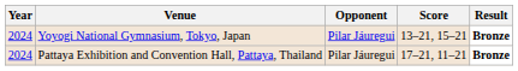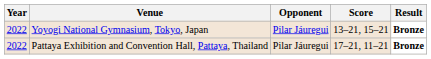 <table class="sortable wikitable" style="font-size: 90%;">
 <tr>
 <th>Year</th>
 <th>Venue</th>
 <th>Opponent</th>
 <th>Score</th>
 <th>Result</th>
 </tr>
 <tr style="background:#F3E6D7">
-<td align="center"><a href='#'>2024</a></td>
+<td align="center"><a href='#'>2022</a></td>
 <td align="left"><a href='#'>Yoyogi National Gymnasium</a>, <a href='#'>Tokyo</a>, Japan</td>
 <td align="left"> <a href='#'>Pilar Jáuregui</a></td>
 <td align="left">13–21, 15–21</td>
 <td style="text-align:left; background:white"> <strong>Bronze</strong></td>
 </tr>
 <tr style="background:#F3E6D7">
-<td align="center"><a href='#'>2024</a></td>
+<td align="center"><a href='#'>2022</a></td>
 <td align="left">Pattaya Exhibition and Convention Hall, <a href='#'>Pattaya</a>, Thailand</td>
 <td align="left"> Pilar Jáuregui</td>
 <td align="left">17–21, 11–21</td>
 <td style="text-align:left; background:white"> <strong>Bronze</strong></td>
 </tr>
 </table>
